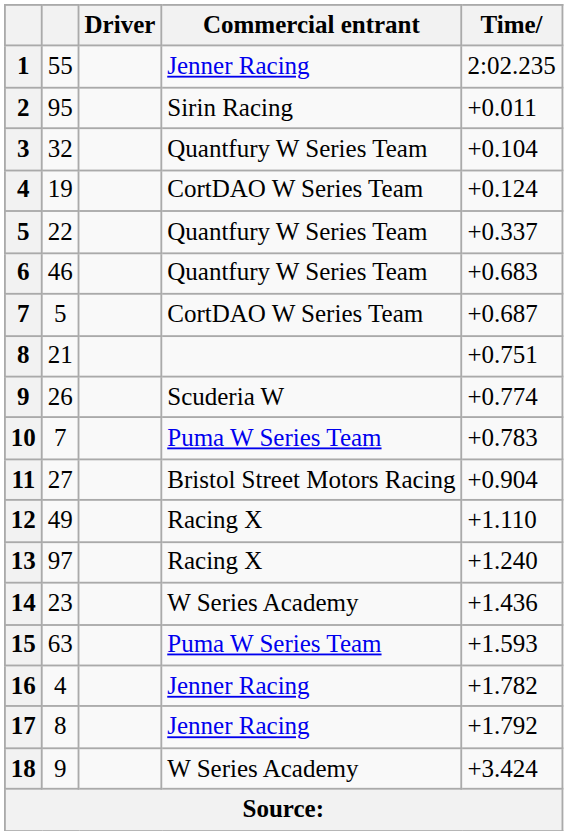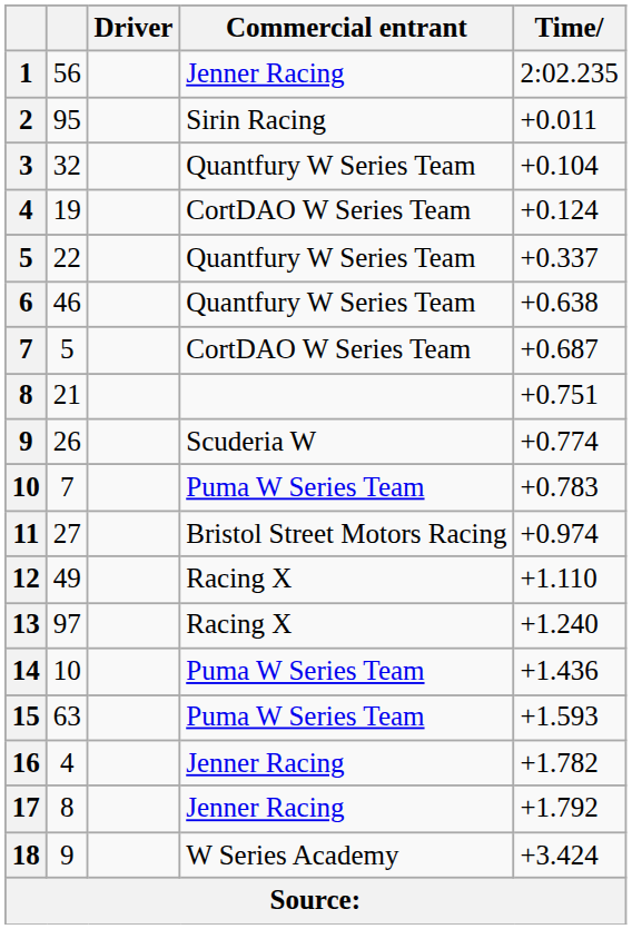 <table class="wikitable" style="font-size:85%">
 <tr>
 <th scope="col"></th>
 <th scope="col"></th>
 <th scope="col">Driver</th>
 <th scope="col">Commercial entrant</th>
 <th scope="col">Time/</th>
 </tr>
 <tr>
 <th scope="row">1</th>
-<td align="center">55</td>
+<td align="center">56</td>
 <td></td>
 <td><a href='#'>Jenner Racing</a></td>
 <td>2:02.235</td>
 </tr>
 <tr>
 <th scope="row">2</th>
 <td align="center">95</td>
 <td></td>
 <td>Sirin Racing</td>
 <td>+0.011</td>
 </tr>
 <tr>
 <th scope="row">3</th>
 <td align="center">32</td>
 <td></td>
 <td>Quantfury W Series Team</td>
 <td>+0.104</td>
 </tr>
 <tr>
 <th scope="row">4</th>
 <td align="center">19</td>
 <td></td>
 <td>CortDAO W Series Team</td>
 <td>+0.124</td>
 </tr>
 <tr>
 <th scope="row">5</th>
 <td align="center">22</td>
 <td></td>
 <td>Quantfury W Series Team</td>
 <td>+0.337</td>
 </tr>
 <tr>
 <th scope="row">6</th>
 <td align="center">46</td>
 <td></td>
 <td>Quantfury W Series Team</td>
-<td>+0.683</td>
+<td>+0.638</td>
 </tr>
 <tr>
 <th scope="row">7</th>
 <td align="center">5</td>
 <td></td>
 <td>CortDAO W Series Team</td>
 <td>+0.687</td>
 </tr>
 <tr>
 <th scope="row">8</th>
 <td align="center">21</td>
 <td></td>
 <td></td>
 <td>+0.751</td>
 </tr>
 <tr>
 <th scope="row">9</th>
 <td align="center">26</td>
 <td></td>
 <td>Scuderia W</td>
 <td>+0.774</td>
 </tr>
 <tr>
 <th scope="row">10</th>
 <td align="center">7</td>
 <td></td>
 <td><a href='#'>Puma W Series Team</a></td>
 <td>+0.783</td>
 </tr>
 <tr>
 <th scope="row">11</th>
 <td align="center">27</td>
 <td></td>
 <td>Bristol Street Motors Racing</td>
-<td>+0.904</td>
+<td>+0.974</td>
 </tr>
 <tr>
 <th scope="row">12</th>
 <td align="center">49</td>
 <td></td>
 <td>Racing X</td>
 <td>+1.110</td>
 </tr>
 <tr>
 <th scope="row">13</th>
 <td align="center">97</td>
 <td></td>
 <td>Racing X</td>
 <td>+1.240</td>
 </tr>
 <tr>
 <th scope="row">14</th>
-<td align="center">23</td>
+<td align="center">10</td>
 <td></td>
-<td>W Series Academy</td>
+<td><a href='#'>Puma W Series Team</a></td>
 <td>+1.436</td>
 </tr>
 <tr>
 <th scope="row">15</th>
 <td align="center">63</td>
 <td></td>
 <td><a href='#'>Puma W Series Team</a></td>
 <td>+1.593</td>
 </tr>
 <tr>
 <th scope="row">16</th>
 <td align="center">4</td>
 <td></td>
 <td><a href='#'>Jenner Racing</a></td>
 <td>+1.782</td>
 </tr>
 <tr>
 <th scope="row">17</th>
 <td align="center">8</td>
 <td></td>
 <td><a href='#'>Jenner Racing</a></td>
 <td>+1.792</td>
 </tr>
 <tr>
 <th scope="row">18</th>
 <td align="center">9</td>
 <td></td>
 <td>W Series Academy</td>
 <td>+3.424</td>
 </tr>
 <tr>
 <th colspan=5>Source:</th>
 </tr>
 </table>
